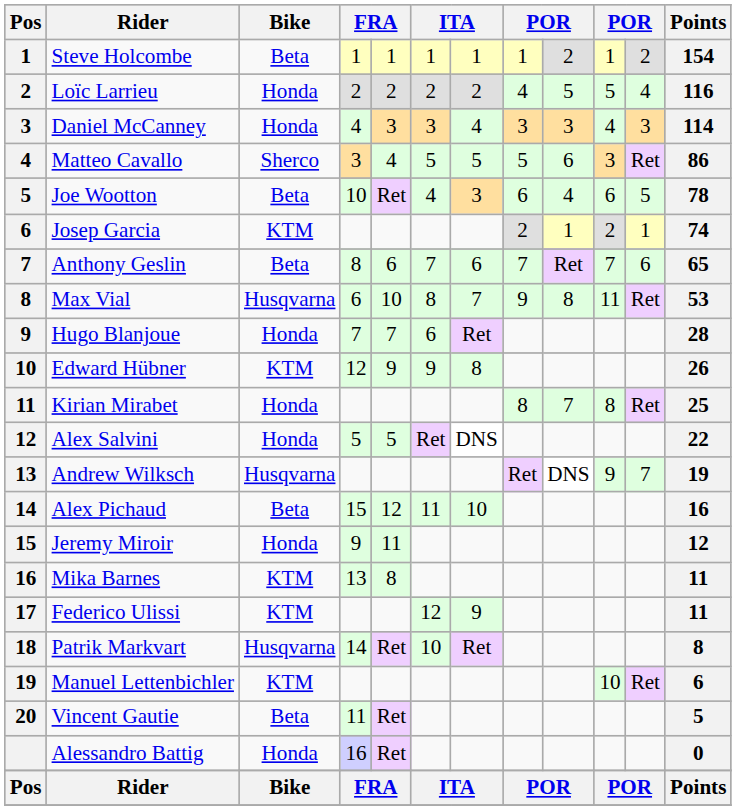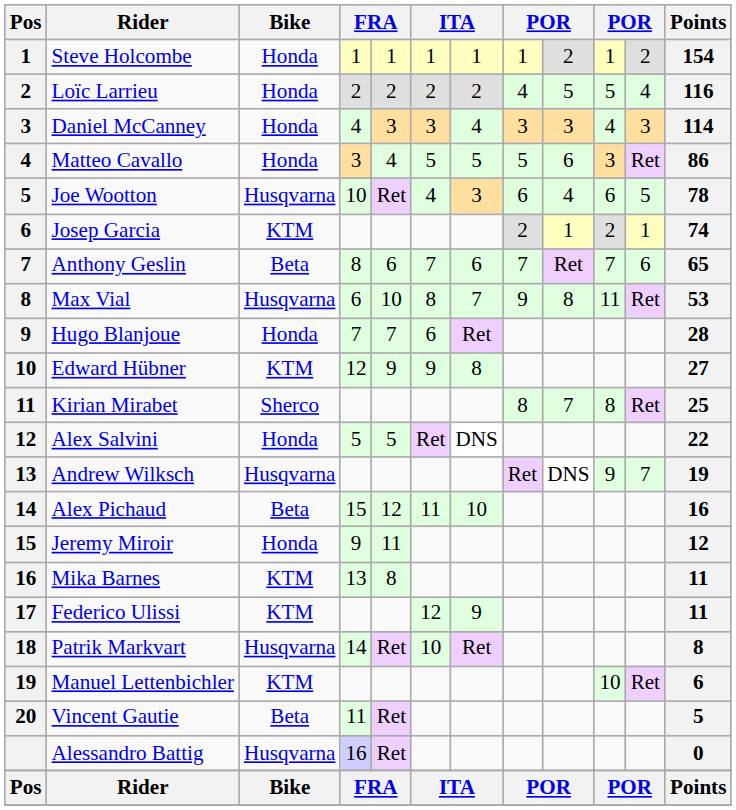 <table class="wikitable" style="font-size: 80%; text-align:center">
 <tr valign="top">
 <th valign="middle">Pos</th>
 <th valign="middle">Rider</th>
 <th valign="middle">Bike</th>
 <th colspan=2><a href='#'>FRA</a><br></th>
 <th colspan=2><a href='#'>ITA</a><br></th>
 <th colspan=2><a href='#'>POR</a><br></th>
 <th colspan=2><a href='#'>POR</a><br></th>
 <th valign="middle">Points</th>
 </tr>
 <tr>
 <th>1</th>
 <td align=left> <a href='#'>Steve Holcombe</a></td>
-<td><a href='#'>Beta</a></td>
+<td><a href='#'>Honda</a></td>
 <td style="background:#ffffbf;">1</td>
 <td style="background:#ffffbf;">1</td>
 <td style="background:#ffffbf;">1</td>
 <td style="background:#ffffbf;">1</td>
 <td style="background:#ffffbf;">1</td>
 <td style="background:#dfdfdf;">2</td>
 <td style="background:#ffffbf;">1</td>
 <td style="background:#dfdfdf;">2</td>
 <th>154</th>
 </tr>
 <tr>
 <th>2</th>
 <td align=left> <a href='#'>Loïc Larrieu</a></td>
 <td><a href='#'>Honda</a></td>
 <td style="background:#dfdfdf;">2</td>
 <td style="background:#dfdfdf;">2</td>
 <td style="background:#dfdfdf;">2</td>
 <td style="background:#dfdfdf;">2</td>
 <td style="background:#dfffdf;">4</td>
 <td style="background:#dfffdf;">5</td>
 <td style="background:#dfffdf;">5</td>
 <td style="background:#dfffdf;">4</td>
 <th>116</th>
 </tr>
 <tr>
 <th>3</th>
 <td align=left> <a href='#'>Daniel McCanney</a></td>
 <td><a href='#'>Honda</a></td>
 <td style="background:#dfffdf;">4</td>
 <td style="background:#ffdf9f;">3</td>
 <td style="background:#ffdf9f;">3</td>
 <td style="background:#dfffdf;">4</td>
 <td style="background:#ffdf9f;">3</td>
 <td style="background:#ffdf9f;">3</td>
 <td style="background:#dfffdf;">4</td>
 <td style="background:#ffdf9f;">3</td>
 <th>114</th>
 </tr>
 <tr>
 <th>4</th>
 <td align=left> <a href='#'>Matteo Cavallo</a></td>
-<td><a href='#'>Sherco</a></td>
+<td><a href='#'>Honda</a></td>
 <td style="background:#ffdf9f;">3</td>
 <td style="background:#dfffdf;">4</td>
 <td style="background:#dfffdf;">5</td>
 <td style="background:#dfffdf;">5</td>
 <td style="background:#dfffdf;">5</td>
 <td style="background:#dfffdf;">6</td>
 <td style="background:#ffdf9f;">3</td>
 <td style="background:#efcfff;">Ret</td>
 <th>86</th>
 </tr>
 <tr>
 <th>5</th>
 <td align=left> <a href='#'>Joe Wootton</a></td>
-<td><a href='#'>Beta</a></td>
+<td><a href='#'>Husqvarna</a></td>
 <td style="background:#dfffdf;">10</td>
 <td style="background:#efcfff;">Ret</td>
 <td style="background:#dfffdf;">4</td>
 <td style="background:#ffdf9f;">3</td>
 <td style="background:#dfffdf;">6</td>
 <td style="background:#dfffdf;">4</td>
 <td style="background:#dfffdf;">6</td>
 <td style="background:#dfffdf;">5</td>
 <th>78</th>
 </tr>
 <tr>
 <th>6</th>
 <td align=left> <a href='#'>Josep Garcia</a></td>
 <td><a href='#'>KTM</a></td>
 <td></td>
 <td></td>
 <td></td>
 <td></td>
 <td style="background:#dfdfdf;">2</td>
 <td style="background:#ffffbf;">1</td>
 <td style="background:#dfdfdf;">2</td>
 <td style="background:#ffffbf;">1</td>
 <th>74</th>
 </tr>
 <tr>
 <th>7</th>
 <td align=left> <a href='#'>Anthony Geslin</a></td>
 <td><a href='#'>Beta</a></td>
 <td style="background:#dfffdf;">8</td>
 <td style="background:#dfffdf;">6</td>
 <td style="background:#dfffdf;">7</td>
 <td style="background:#dfffdf;">6</td>
 <td style="background:#dfffdf;">7</td>
 <td style="background:#efcfff;">Ret</td>
 <td style="background:#dfffdf;">7</td>
 <td style="background:#dfffdf;">6</td>
 <th>65</th>
 </tr>
 <tr>
 <th>8</th>
 <td align=left> <a href='#'>Max Vial</a></td>
 <td><a href='#'>Husqvarna</a></td>
 <td style="background:#dfffdf;">6</td>
 <td style="background:#dfffdf;">10</td>
 <td style="background:#dfffdf;">8</td>
 <td style="background:#dfffdf;">7</td>
 <td style="background:#dfffdf;">9</td>
 <td style="background:#dfffdf;">8</td>
 <td style="background:#dfffdf;">11</td>
 <td style="background:#efcfff;">Ret</td>
 <th>53</th>
 </tr>
 <tr>
 <th>9</th>
 <td align=left> <a href='#'>Hugo Blanjoue</a></td>
 <td><a href='#'>Honda</a></td>
 <td style="background:#dfffdf;">7</td>
 <td style="background:#dfffdf;">7</td>
 <td style="background:#dfffdf;">6</td>
 <td style="background:#efcfff;">Ret</td>
 <td></td>
 <td></td>
 <td></td>
 <td></td>
 <th>28</th>
 </tr>
 <tr>
 <th>10</th>
 <td align=left> <a href='#'>Edward Hübner</a></td>
 <td><a href='#'>KTM</a></td>
 <td style="background:#dfffdf;">12</td>
 <td style="background:#dfffdf;">9</td>
 <td style="background:#dfffdf;">9</td>
 <td style="background:#dfffdf;">8</td>
 <td></td>
 <td></td>
 <td></td>
 <td></td>
-<th>26</th>
+<th>27</th>
 </tr>
 <tr>
 <th>11</th>
 <td align=left> <a href='#'>Kirian Mirabet</a></td>
-<td><a href='#'>Honda</a></td>
+<td><a href='#'>Sherco</a></td>
 <td></td>
 <td></td>
 <td></td>
 <td></td>
 <td style="background:#dfffdf;">8</td>
 <td style="background:#dfffdf;">7</td>
 <td style="background:#dfffdf;">8</td>
 <td style="background:#efcfff;">Ret</td>
 <th>25</th>
 </tr>
 <tr>
 <th>12</th>
 <td align=left> <a href='#'>Alex Salvini</a></td>
 <td><a href='#'>Honda</a></td>
 <td style="background:#dfffdf;">5</td>
 <td style="background:#dfffdf;">5</td>
 <td style="background:#efcfff;">Ret</td>
 <td style="background:#ffffff;">DNS</td>
 <td></td>
 <td></td>
 <td></td>
 <td></td>
 <th>22</th>
 </tr>
 <tr>
 <th>13</th>
 <td align=left> <a href='#'>Andrew Wilksch</a></td>
 <td><a href='#'>Husqvarna</a></td>
 <td></td>
 <td></td>
 <td></td>
 <td></td>
 <td style="background:#efcfff;">Ret</td>
 <td style="background:#ffffff;">DNS</td>
 <td style="background:#dfffdf;">9</td>
 <td style="background:#dfffdf;">7</td>
 <th>19</th>
 </tr>
 <tr>
 <th>14</th>
 <td align=left> <a href='#'>Alex Pichaud</a></td>
 <td><a href='#'>Beta</a></td>
 <td style="background:#dfffdf;">15</td>
 <td style="background:#dfffdf;">12</td>
 <td style="background:#dfffdf;">11</td>
 <td style="background:#dfffdf;">10</td>
 <td></td>
 <td></td>
 <td></td>
 <td></td>
 <th>16</th>
 </tr>
 <tr>
 <th>15</th>
 <td align=left> <a href='#'>Jeremy Miroir</a></td>
 <td><a href='#'>Honda</a></td>
 <td style="background:#dfffdf;">9</td>
 <td style="background:#dfffdf;">11</td>
 <td></td>
 <td></td>
 <td></td>
 <td></td>
 <td></td>
 <td></td>
 <th>12</th>
 </tr>
 <tr>
 <th>16</th>
 <td align=left> <a href='#'>Mika Barnes</a></td>
 <td><a href='#'>KTM</a></td>
 <td style="background:#dfffdf;">13</td>
 <td style="background:#dfffdf;">8</td>
 <td></td>
 <td></td>
 <td></td>
 <td></td>
 <td></td>
 <td></td>
 <th>11</th>
 </tr>
 <tr>
 <th>17</th>
 <td align=left> <a href='#'>Federico Ulissi</a></td>
 <td><a href='#'>KTM</a></td>
 <td></td>
 <td></td>
 <td style="background:#dfffdf;">12</td>
 <td style="background:#dfffdf;">9</td>
 <td></td>
 <td></td>
 <td></td>
 <td></td>
 <th>11</th>
 </tr>
 <tr>
 <th>18</th>
 <td align=left> <a href='#'>Patrik Markvart</a></td>
 <td><a href='#'>Husqvarna</a></td>
 <td style="background:#dfffdf;">14</td>
 <td style="background:#efcfff;">Ret</td>
 <td style="background:#dfffdf;">10</td>
 <td style="background:#efcfff;">Ret</td>
 <td></td>
 <td></td>
 <td></td>
 <td></td>
 <th>8</th>
 </tr>
 <tr>
 <th>19</th>
 <td align=left> <a href='#'>Manuel Lettenbichler</a></td>
 <td><a href='#'>KTM</a></td>
 <td></td>
 <td></td>
 <td></td>
 <td></td>
 <td></td>
 <td></td>
 <td style="background:#dfffdf;">10</td>
 <td style="background:#efcfff;">Ret</td>
 <th>6</th>
 </tr>
 <tr>
 <th>20</th>
 <td align=left> <a href='#'>Vincent Gautie</a></td>
 <td><a href='#'>Beta</a></td>
 <td style="background:#dfffdf;">11</td>
 <td style="background:#efcfff;">Ret</td>
 <td></td>
 <td></td>
 <td></td>
 <td></td>
 <td></td>
 <td></td>
 <th>5</th>
 </tr>
 <tr>
 <th></th>
 <td align=left> <a href='#'>Alessandro Battig</a></td>
-<td><a href='#'>Honda</a></td>
+<td><a href='#'>Husqvarna</a></td>
 <td style="background:#cfcfff;">16</td>
 <td style="background:#efcfff;">Ret</td>
 <td></td>
 <td></td>
 <td></td>
 <td></td>
 <td></td>
 <td></td>
 <th>0</th>
 </tr>
 <tr>
 </tr>
 <tr valign="top">
 <th valign="middle">Pos</th>
 <th valign="middle">Rider</th>
 <th valign="middle">Bike</th>
 <th colspan=2><a href='#'>FRA</a><br></th>
 <th colspan=2><a href='#'>ITA</a><br></th>
 <th colspan=2><a href='#'>POR</a><br></th>
 <th colspan=2><a href='#'>POR</a><br></th>
 <th valign="middle">Points</th>
 </tr>
 <tr>
 </tr>
 </table>
